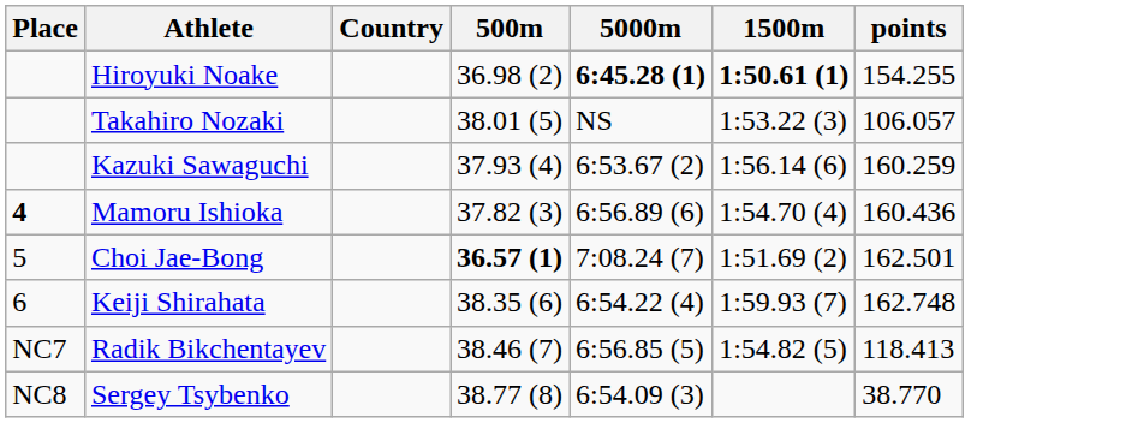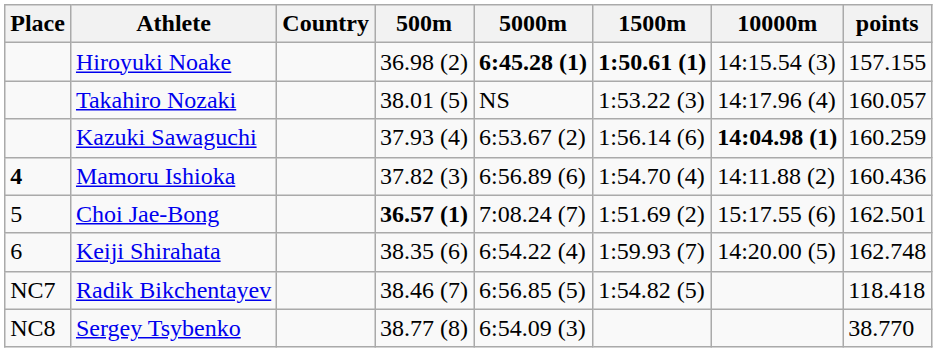 <table class="wikitable">
 <tr>
 <th>Place</th>
 <th>Athlete</th>
 <th>Country</th>
 <th>500m</th>
 <th>5000m</th>
 <th>1500m</th>
+<th>10000m</th>
 <th>points</th>
 </tr>
 <tr>
 <td></td>
 <td><a href='#'>Hiroyuki Noake</a></td>
 <td></td>
 <td>36.98 (2)</td>
 <td><strong>6:45.28 (1)</strong></td>
 <td><strong>1:50.61 (1)</strong></td>
-<td>154.255</td>
+<td>14:15.54 (3)</td>
+<td>157.155</td>
 </tr>
 <tr>
 <td></td>
 <td><a href='#'>Takahiro Nozaki</a></td>
 <td></td>
 <td>38.01 (5)</td>
 <td>NS</td>
 <td>1:53.22 (3)</td>
-<td>106.057</td>
+<td>14:17.96 (4)</td>
+<td>160.057</td>
 </tr>
 <tr>
 <td></td>
 <td><a href='#'>Kazuki Sawaguchi</a></td>
 <td></td>
 <td>37.93 (4)</td>
 <td>6:53.67 (2)</td>
 <td>1:56.14 (6)</td>
+<td><strong>14:04.98 (1)</strong></td>
 <td>160.259</td>
 </tr>
 <tr>
 <td><strong>4</strong></td>
 <td><a href='#'>Mamoru Ishioka</a></td>
 <td></td>
 <td>37.82 (3)</td>
 <td>6:56.89 (6)</td>
 <td>1:54.70 (4)</td>
+<td>14:11.88 (2)</td>
 <td>160.436</td>
 </tr>
 <tr>
 <td>5</td>
 <td><a href='#'>Choi Jae-Bong</a></td>
 <td></td>
 <td><strong>36.57 (1)</strong></td>
 <td>7:08.24 (7)</td>
 <td>1:51.69 (2)</td>
+<td>15:17.55 (6)</td>
 <td>162.501</td>
 </tr>
 <tr>
 <td>6</td>
 <td><a href='#'>Keiji Shirahata</a></td>
 <td></td>
 <td>38.35 (6)</td>
 <td>6:54.22 (4)</td>
 <td>1:59.93 (7)</td>
+<td>14:20.00 (5)</td>
 <td>162.748</td>
 </tr>
 <tr>
 <td>NC7</td>
 <td><a href='#'>Radik Bikchentayev</a></td>
 <td></td>
 <td>38.46 (7)</td>
 <td>6:56.85 (5)</td>
 <td>1:54.82 (5)</td>
-<td>118.413</td>
+<td></td>
+<td>118.418</td>
 </tr>
 <tr>
 <td>NC8</td>
 <td><a href='#'>Sergey Tsybenko</a></td>
 <td></td>
 <td>38.77 (8)</td>
 <td>6:54.09 (3)</td>
 <td></td>
+<td></td>
 <td>38.770</td>
 </tr>
 </table>
